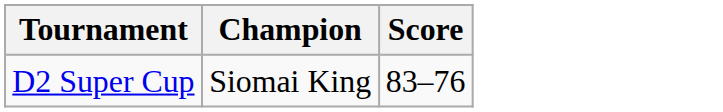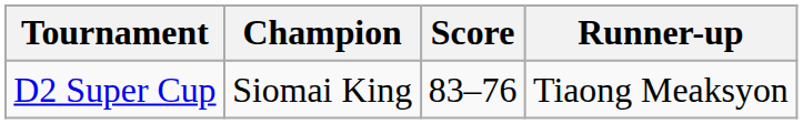 <table class="wikitable">
 <tr>
 <th>Tournament</th>
 <th>Champion</th>
 <th>Score</th>
+<th>Runner-up</th>
 </tr>
 <tr>
 <td align=center><a href='#'>D2 Super Cup</a></td>
 <td>Siomai King</td>
 <td align=center>83–76</td>
+<td>Tiaong Meaksyon</td>
 </tr>
 </table>
